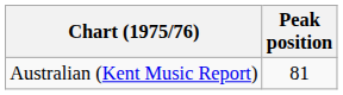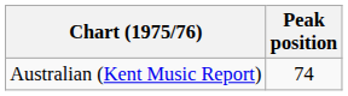 <table class="wikitable">
 <tr>
 <th>Chart (1975/76)</th>
 <th>Peak<br>position</th>
 </tr>
 <tr>
 <td style="text-align:center;">Australian (<a href='#'>Kent Music Report</a>)</td>
-<td style="text-align:center;">81</td>
+<td style="text-align:center;">74</td>
 </tr>
 </table>
